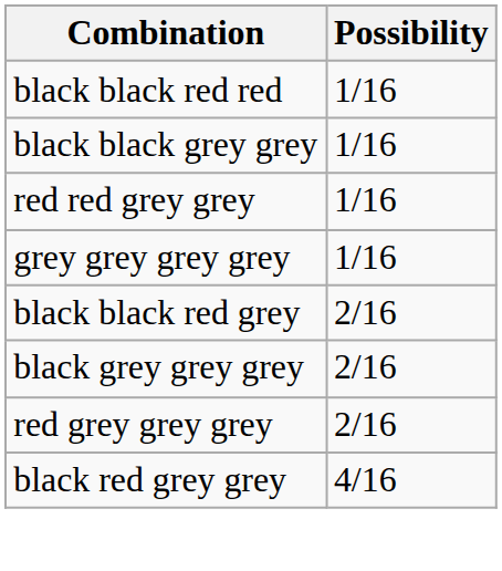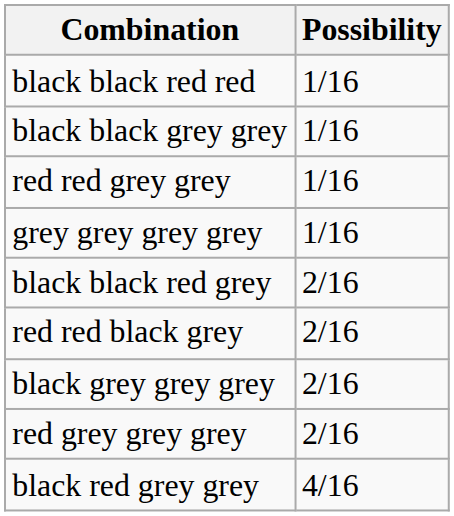 <table class="wikitable">
 <tr class="hintergrundfarbe5">
 <th>Combination</th>
 <th>Possibility</th>
 </tr>
 <tr>
 <td>black black red red</td>
 <td>1/16</td>
 </tr>
 <tr>
 <td>black black grey grey</td>
 <td>1/16</td>
 </tr>
 <tr>
 <td>red red grey grey</td>
 <td>1/16</td>
 </tr>
 <tr>
 <td>grey grey grey grey</td>
 <td>1/16</td>
 </tr>
 <tr>
 <td>black black red grey</td>
 <td>2/16</td>
 </tr>
 <tr>
+<td>red red black grey</td>
+<td>2/16</td>
+</tr>
+<tr>
 <td>black grey grey grey</td>
 <td>2/16</td>
 </tr>
 <tr>
 <td>red grey grey grey</td>
 <td>2/16</td>
 </tr>
 <tr>
 <td>black red grey grey</td>
 <td>4/16</td>
 </tr>
 </table>
